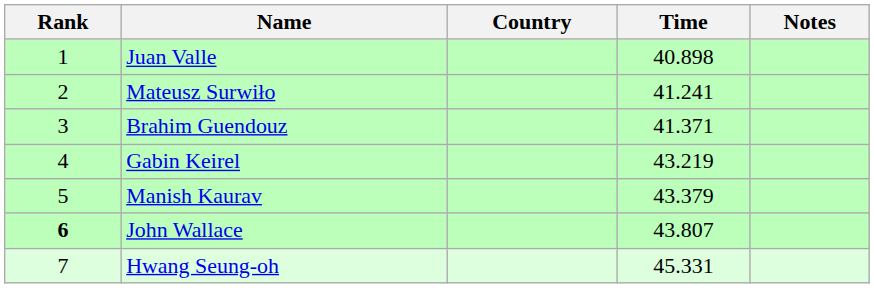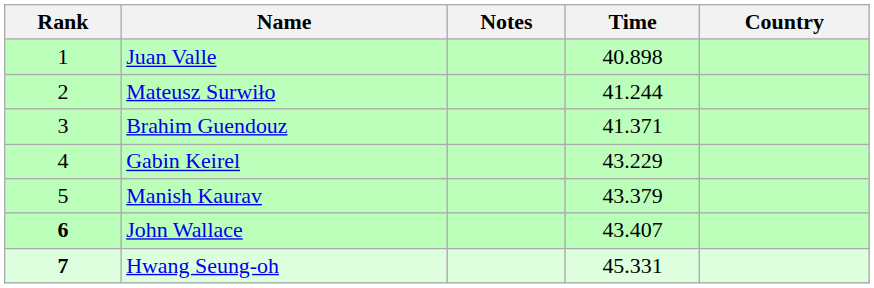 <table class="wikitable" style="text-align:center;width: 50%">
 <tr>
 <th>Rank</th>
 <th>Name</th>
+<th>Notes</th>
+<th>Time</th>
 <th>Country</th>
-<th>Time</th>
-<th>Notes</th>
 </tr>
 <tr bgcolor=bbffbb>
 <td>1</td>
 <td align="left"><a href='#'>Juan Valle</a></td>
+<td></td>
+<td>40.898</td>
 <td align="left"></td>
-<td>40.898</td>
-<td></td>
 </tr>
 <tr bgcolor=bbffbb>
 <td>2</td>
 <td align="left"><a href='#'>Mateusz Surwiło</a></td>
+<td></td>
+<td>41.244</td>
 <td align="left"></td>
-<td>41.241</td>
-<td></td>
 </tr>
 <tr bgcolor=bbffbb>
 <td>3</td>
 <td align="left"><a href='#'>Brahim Guendouz</a></td>
+<td></td>
+<td>41.371</td>
 <td align="left"></td>
-<td>41.371</td>
-<td></td>
 </tr>
 <tr bgcolor=bbffbb>
 <td>4</td>
 <td align="left"><a href='#'>Gabin Keirel</a></td>
+<td></td>
+<td>43.229</td>
 <td align="left"></td>
-<td>43.219</td>
-<td></td>
 </tr>
 <tr bgcolor=bbffbb>
 <td>5</td>
 <td align="left"><a href='#'>Manish Kaurav</a></td>
+<td></td>
+<td>43.379</td>
 <td align="left"></td>
-<td>43.379</td>
-<td></td>
 </tr>
 <tr bgcolor=bbffbb>
 <td><strong>6</strong></td>
 <td align="left"><a href='#'>John Wallace</a></td>
+<td></td>
+<td>43.407</td>
 <td align="left"></td>
-<td>43.807</td>
-<td></td>
 </tr>
 <tr bgcolor=ddffdd>
-<td>7</td>
+<td><strong>7</strong></td>
 <td align="left"><a href='#'>Hwang Seung-oh</a></td>
+<td></td>
+<td>45.331</td>
 <td align="left"></td>
-<td>45.331</td>
-<td></td>
 </tr>
 </table>
